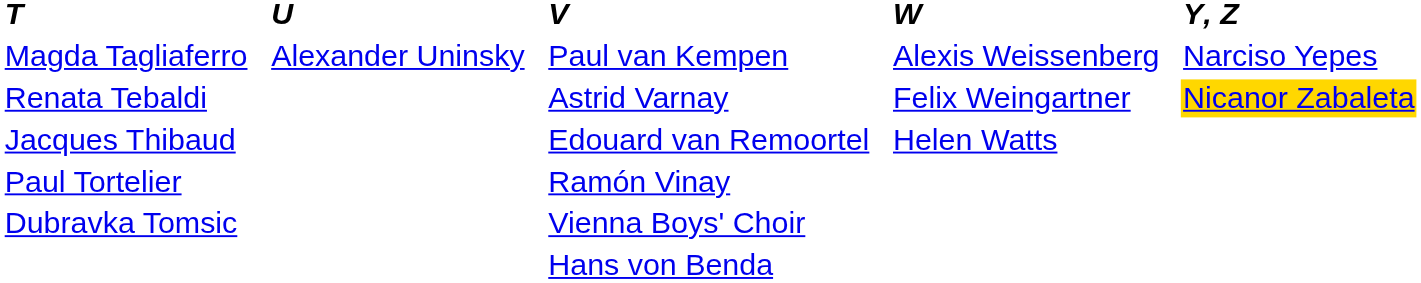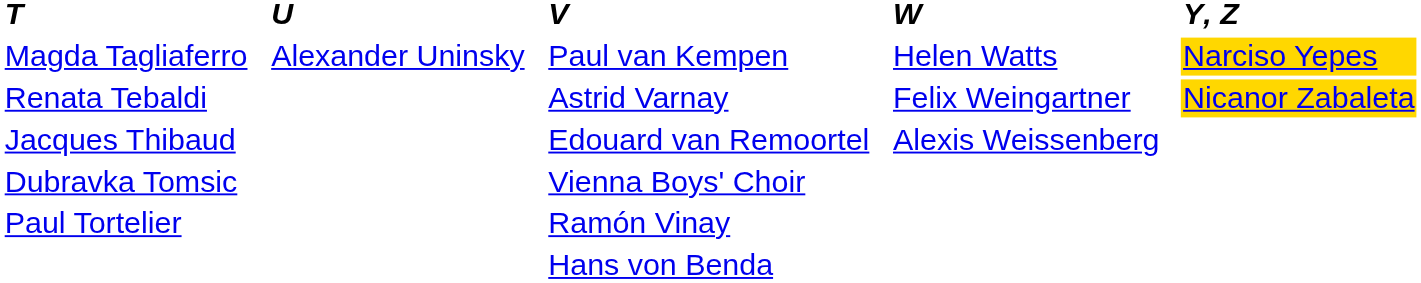 <table>
 <tr>
 <td><strong><em>T</em></strong></td>
 <td> </td>
 <td><strong><em>U</em></strong></td>
 <td> </td>
 <td><strong><em>V</em></strong></td>
 <td> </td>
 <td><strong><em>W</em></strong></td>
 <td> </td>
 <td><strong><em>Y<strong>, </strong>Z</em></strong></td>
 </tr>
 <tr>
 <td><a href='#'>Magda Tagliaferro</a></td>
 <td></td>
 <td><a href='#'>Alexander Uninsky</a></td>
 <td></td>
 <td><a href='#'>Paul van Kempen</a></td>
 <td></td>
-<td><a href='#'>Alexis Weissenberg</a></td>
+<td><a href='#'>Helen Watts</a></td>
 <td></td>
-<td><a href='#'>Narciso Yepes</a></td>
+<td style="background: gold;"><a href='#'>Narciso Yepes</a></td>
 </tr>
 <tr>
 <td><a href='#'>Renata Tebaldi</a></td>
 <td></td>
 <td></td>
 <td></td>
 <td><a href='#'>Astrid Varnay</a></td>
 <td></td>
 <td><a href='#'>Felix Weingartner</a></td>
 <td></td>
 <td style="background: gold;"><a href='#'>Nicanor Zabaleta</a></td>
 </tr>
 <tr>
 <td><a href='#'>Jacques Thibaud</a></td>
 <td></td>
 <td></td>
 <td></td>
 <td><a href='#'>Edouard van Remoortel</a></td>
 <td></td>
-<td><a href='#'>Helen Watts</a></td>
+<td><a href='#'>Alexis Weissenberg</a></td>
+<td></td>
+<td></td>
+</tr>
+<tr>
+<td><a href='#'>Dubravka Tomsic</a></td>
+<td></td>
+<td></td>
+<td></td>
+<td><a href='#'>Vienna Boys' Choir</a></td>
+<td></td>
+<td></td>
 <td></td>
 <td></td>
 </tr>
 <tr>
 <td><a href='#'>Paul Tortelier</a></td>
 <td></td>
 <td></td>
 <td></td>
 <td><a href='#'>Ramón Vinay</a></td>
-<td></td>
-<td></td>
-<td></td>
-<td></td>
-</tr>
-<tr>
-<td><a href='#'>Dubravka Tomsic</a></td>
-<td></td>
-<td></td>
-<td></td>
-<td><a href='#'>Vienna Boys' Choir</a></td>
 <td></td>
 <td></td>
 <td></td>
 <td></td>
 </tr>
 <tr>
 <td></td>
 <td></td>
 <td></td>
 <td></td>
 <td><a href='#'>Hans von Benda</a></td>
 <td></td>
 <td></td>
 <td></td>
 <td></td>
 </tr>
 <tr>
 </tr>
 </table>
